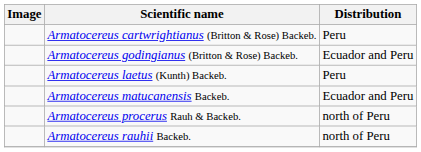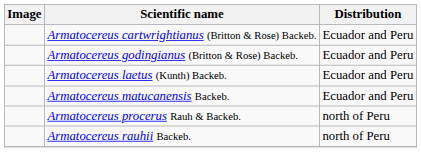 <table class="wikitable">
 <tr>
 <th>Image</th>
 <th>Scientific name</th>
 <th>Distribution</th>
 </tr>
 <tr>
 <td></td>
 <td><em><a href='#'>Armatocereus cartwrightianus</a></em> <small>(Britton & Rose) Backeb.</small></td>
-<td>Peru</td>
+<td>Ecuador and Peru</td>
 </tr>
 <tr>
 <td></td>
 <td><em><a href='#'>Armatocereus godingianus</a></em> <small>(Britton & Rose) Backeb.</small></td>
 <td>Ecuador and Peru</td>
 </tr>
 <tr>
 <td></td>
 <td><em><a href='#'>Armatocereus laetus</a></em> <small>(Kunth) Backeb.</small></td>
-<td>Peru</td>
+<td>Ecuador and Peru</td>
 </tr>
 <tr>
 <td></td>
 <td><em><a href='#'>Armatocereus matucanensis</a></em> <small>Backeb.</small></td>
 <td>Ecuador and Peru</td>
 </tr>
 <tr>
 <td></td>
 <td><em><a href='#'>Armatocereus procerus</a></em> <small>Rauh & Backeb.</small></td>
 <td>north of Peru</td>
 </tr>
 <tr>
 <td></td>
 <td><em><a href='#'>Armatocereus rauhii</a></em> <small>Backeb.</small></td>
 <td>north of Peru</td>
 </tr>
 <tr>
 </tr>
 </table>
